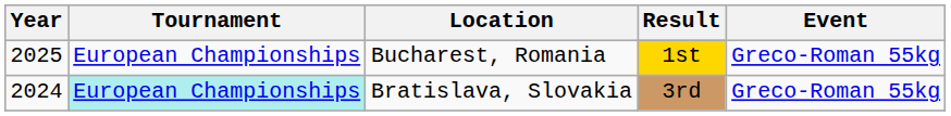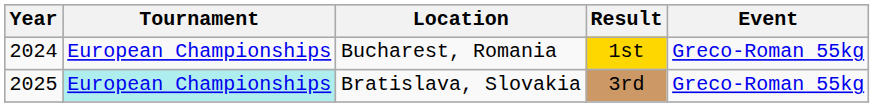 <table class="wikitable" style="font-size:95%;">
 <tr>
 <th>Year</th>
 <th>Tournament</th>
 <th>Location</th>
 <th>Result</th>
 <th>Event</th>
 </tr>
 <tr>
-<td>2025</td>
+<td>2024</td>
 <td><a href='#'>European Championships</a></td>
 <td>Bucharest, Romania</td>
 <td align="center" bgcolor="gold">1st</td>
 <td><a href='#'>Greco-Roman 55kg</a></td>
 </tr>
 <tr>
-<td>2024</td>
+<td>2025</td>
 <td style="background: paleturquoise;"><a href='#'>European Championships</a></td>
 <td>Bratislava, Slovakia</td>
 <td align="center" bgcolor="cc9966">3rd</td>
 <td><a href='#'>Greco-Roman 55kg</a></td>
 </tr>
 </table>
